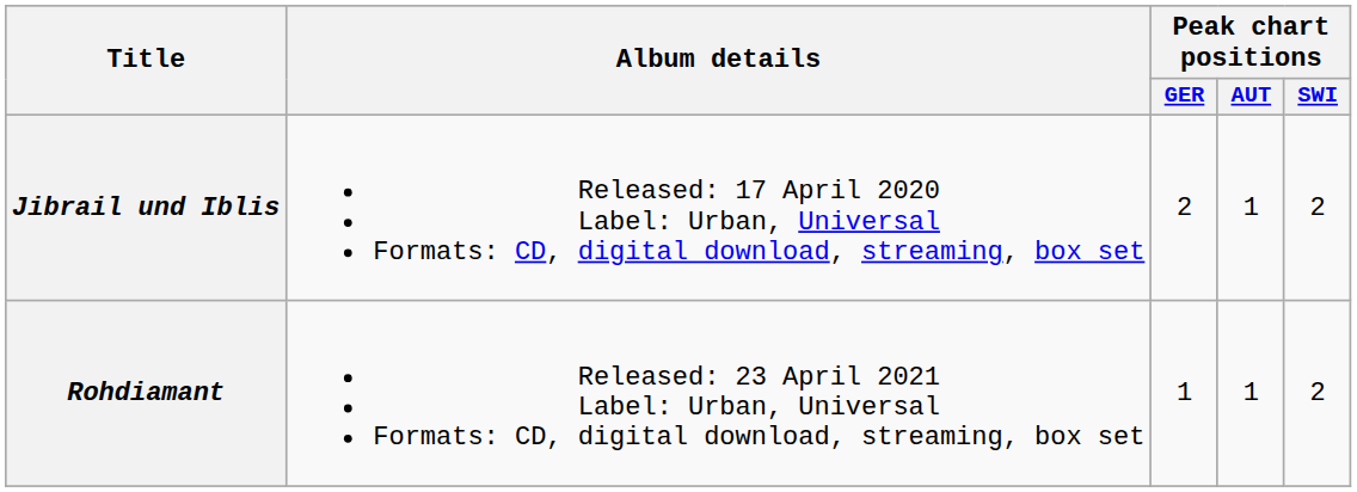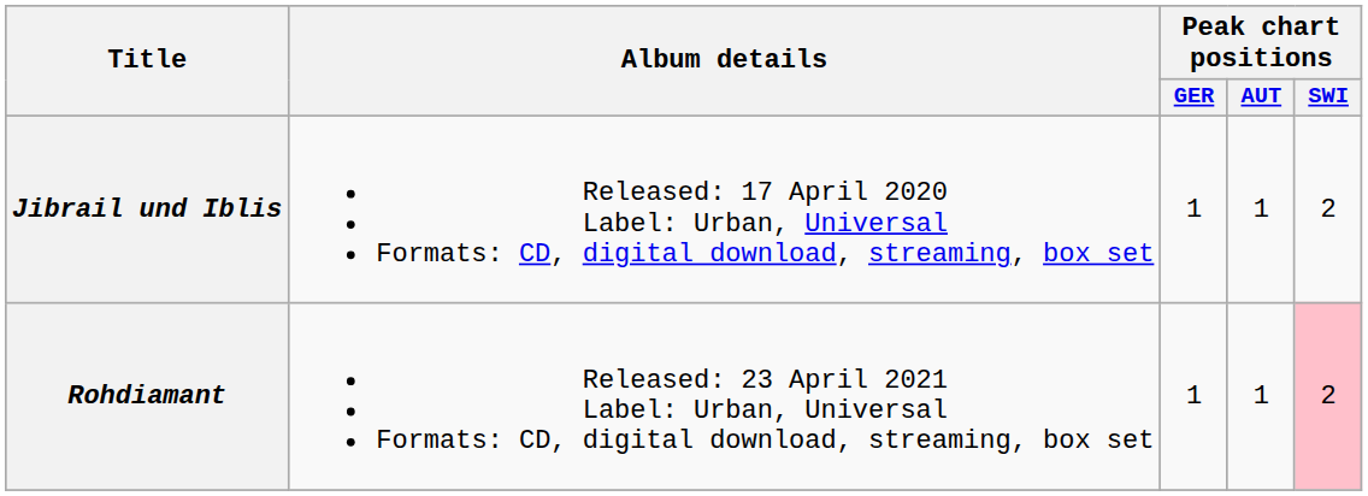 <table class="wikitable plainrowheaders" style="text-align:center;">
 <tr>
 <th scope="col" rowspan="2">Title</th>
 <th scope="col" rowspan="2">Album details</th>
 <th scope="col" colspan="3">Peak chart positions</th>
 </tr>
 <tr>
 <th style="width:2.5em; font-size:85%"><a href='#'>GER</a><br></th>
 <th style="width:2.5em; font-size:85%"><a href='#'>AUT</a><br></th>
 <th style="width:2.5em; font-size:85%"><a href='#'>SWI</a><br></th>
 </tr>
 <tr>
 <th scope="row"><em>Jibrail und Iblis</em></th>
 <td><br><ul><li>Released: 17 April 2020</li><li>Label: Urban, <a href='#'>Universal</a></li><li>Formats: <a href='#'>CD</a>, <a href='#'>digital download</a>, <a href='#'>streaming</a>, <a href='#'>box set</a></li></ul></td>
-<td>2</td>
+<td>1</td>
 <td>1</td>
 <td>2</td>
 </tr>
 <tr>
 <th scope="row"><em>Rohdiamant</em></th>
 <td><br><ul><li>Released: 23 April 2021</li><li>Label: Urban, Universal</li><li>Formats: CD, digital download, streaming, box set</li></ul></td>
 <td>1</td>
 <td>1</td>
-<td>2</td>
+<td style="background: pink;">2</td>
 </tr>
 </table>
